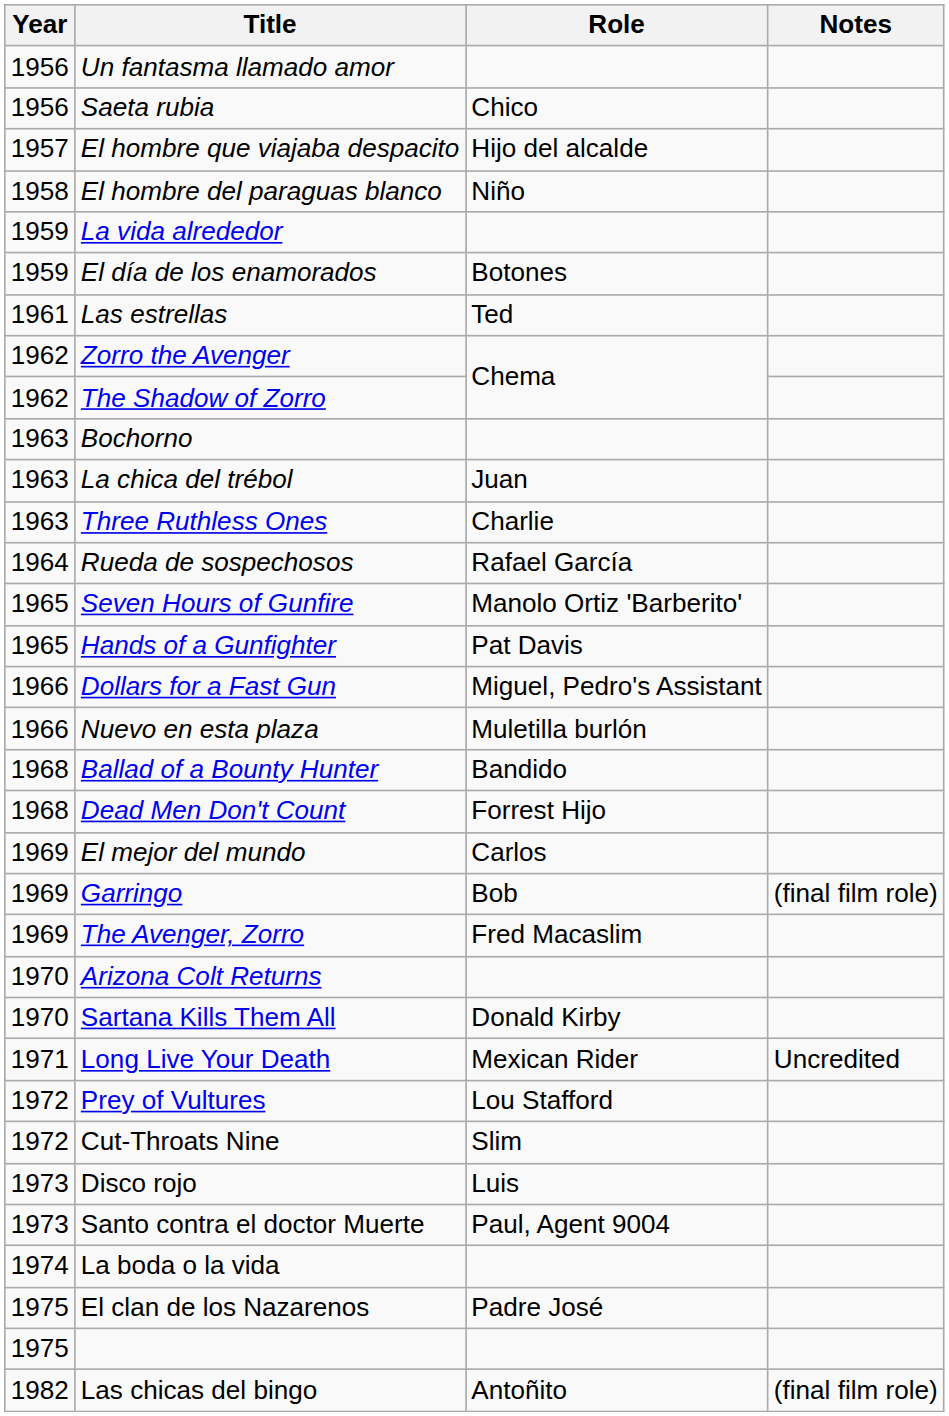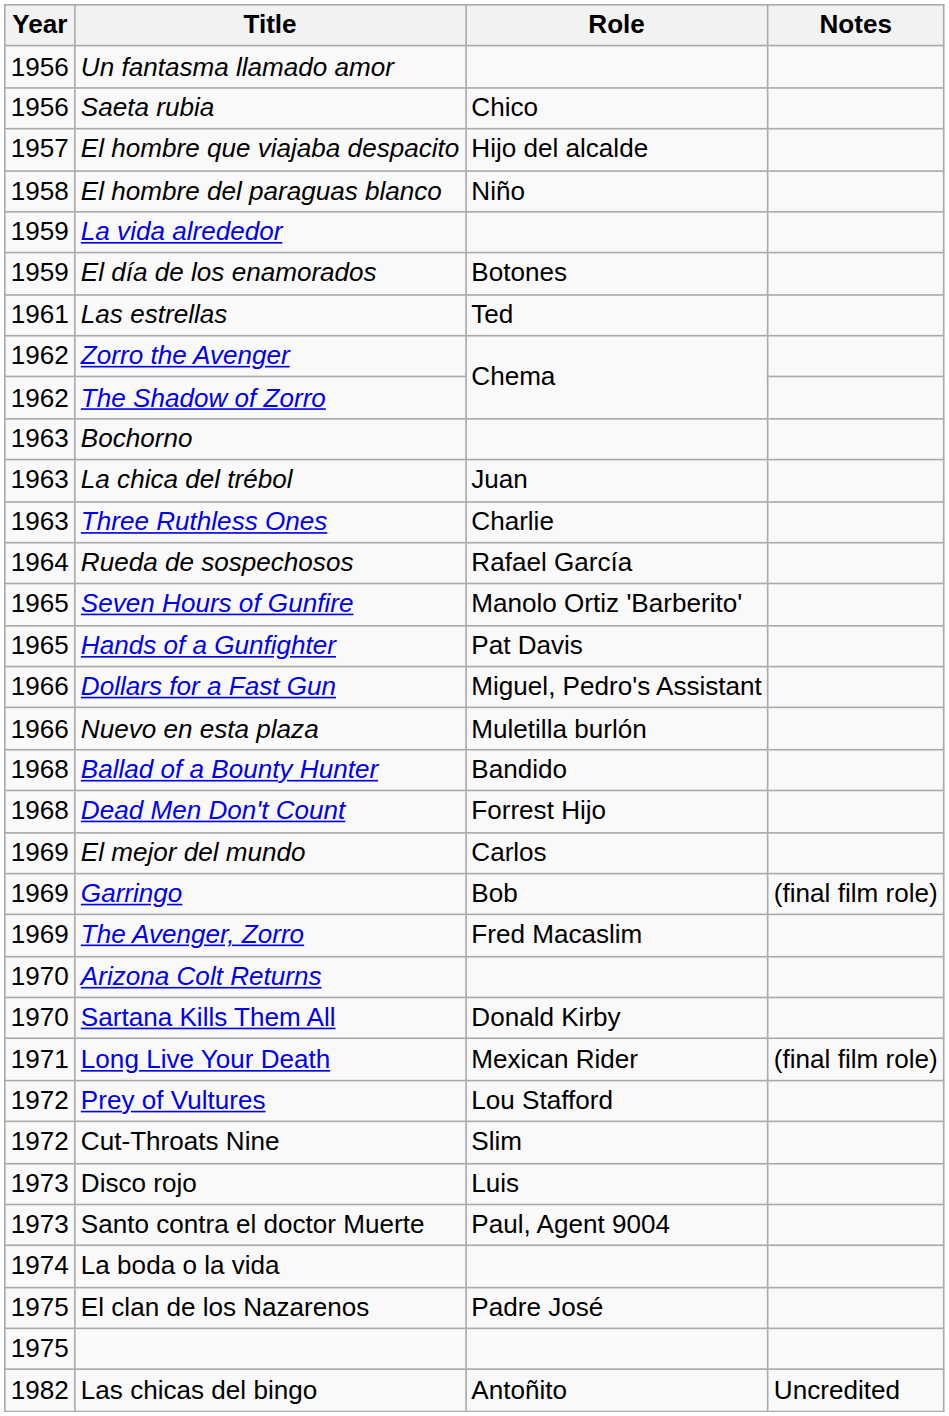 <table class="wikitable">
 <tr>
 <th>Year</th>
 <th>Title</th>
 <th>Role</th>
 <th>Notes</th>
 </tr>
 <tr>
 <td>1956</td>
 <td><em>Un fantasma llamado amor</em></td>
 <td></td>
 <td></td>
 </tr>
 <tr>
 <td>1956</td>
 <td><em>Saeta rubia</em></td>
 <td>Chico</td>
 <td></td>
 </tr>
 <tr>
 <td>1957</td>
 <td><em>El hombre que viajaba despacito</em></td>
 <td>Hijo del alcalde</td>
 <td></td>
 </tr>
 <tr>
 <td>1958</td>
 <td><em>El hombre del paraguas blanco</em></td>
 <td>Niño</td>
 <td></td>
 </tr>
 <tr>
 <td>1959</td>
 <td><em><a href='#'>La vida alrededor</a></em></td>
 <td></td>
 <td></td>
 </tr>
 <tr>
 <td>1959</td>
 <td><em>El día de los enamorados</em></td>
 <td>Botones</td>
 <td></td>
 </tr>
 <tr>
 <td>1961</td>
 <td><em>Las estrellas</em></td>
 <td>Ted</td>
 <td></td>
 </tr>
 <tr>
 <td>1962</td>
 <td><em><a href='#'>Zorro the Avenger</a></em></td>
 <td rowspan="2">Chema</td>
 <td></td>
 </tr>
 <tr>
 <td>1962</td>
 <td><em><a href='#'>The Shadow of Zorro</a></em></td>
 <td></td>
 </tr>
 <tr>
 <td>1963</td>
 <td><em>Bochorno</em></td>
 <td></td>
 <td></td>
 </tr>
 <tr>
 <td>1963</td>
 <td><em>La chica del trébol</em></td>
 <td>Juan</td>
 <td></td>
 </tr>
 <tr>
 <td>1963</td>
 <td><em><a href='#'>Three Ruthless Ones</a></em></td>
 <td>Charlie</td>
 <td></td>
 </tr>
 <tr>
 <td>1964</td>
 <td><em>Rueda de sospechosos</em></td>
 <td>Rafael García</td>
 <td></td>
 </tr>
 <tr>
 <td>1965</td>
 <td><em><a href='#'>Seven Hours of Gunfire</a></em></td>
 <td>Manolo Ortiz 'Barberito'</td>
 <td></td>
 </tr>
 <tr>
 <td>1965</td>
 <td><em><a href='#'>Hands of a Gunfighter</a></em></td>
 <td>Pat Davis</td>
 <td></td>
 </tr>
 <tr>
 <td>1966</td>
 <td><em><a href='#'>Dollars for a Fast Gun</a></em></td>
 <td>Miguel, Pedro's Assistant</td>
 <td></td>
 </tr>
 <tr>
 <td>1966</td>
 <td><em>Nuevo en esta plaza</em></td>
 <td>Muletilla burlón</td>
 <td></td>
 </tr>
 <tr>
 <td>1968</td>
 <td><em><a href='#'>Ballad of a Bounty Hunter</a></em></td>
 <td>Bandido</td>
 <td></td>
 </tr>
 <tr>
 <td>1968</td>
 <td><em><a href='#'>Dead Men Don't Count</a></em></td>
 <td>Forrest Hijo</td>
 <td></td>
 </tr>
 <tr>
 <td>1969</td>
 <td><em>El mejor del mundo</em></td>
 <td>Carlos</td>
 <td></td>
 </tr>
 <tr>
 <td>1969</td>
 <td><em><a href='#'>Garringo</a></em></td>
 <td>Bob</td>
 <td>(final film role)</td>
 </tr>
 <tr>
 <td>1969</td>
 <td><em><a href='#'>The Avenger, Zorro</a></em></td>
 <td>Fred Macaslim</td>
 <td></td>
 </tr>
 <tr>
 <td>1970</td>
 <td><em><a href='#'>Arizona Colt Returns</a><strong></td>
 <td></td>
 <td></td>
 </tr>
 <tr>
 <td>1970</td>
 <td></em><a href='#'>Sartana Kills Them All</a><em></td>
 <td>Donald Kirby</td>
 <td></td>
 </tr>
 <tr>
 <td>1971</td>
 <td></em><a href='#'>Long Live Your Death</a><em></td>
 <td>Mexican Rider</td>
-<td>Uncredited</td>
+<td>(final film role)</td>
 </tr>
 <tr>
 <td>1972</td>
 <td></em><a href='#'>Prey of Vultures</a><em></td>
 <td>Lou Stafford</td>
 <td></td>
 </tr>
 <tr>
 <td>1972</td>
 <td></em>Cut-Throats Nine<em></td>
 <td>Slim</td>
 <td></td>
 </tr>
 <tr>
 <td>1973</td>
 <td></em>Disco rojo<em></td>
 <td>Luis</td>
 <td></td>
 </tr>
 <tr>
 <td>1973</td>
 <td></em>Santo contra el doctor Muerte<em></td>
 <td>Paul, Agent 9004</td>
 <td></td>
 </tr>
 <tr>
 <td>1974</td>
 <td></em>La boda o la vida<em></td>
 <td></td>
 <td></td>
 </tr>
 <tr>
 <td>1975</td>
 <td></em>El clan de los Nazarenos<em></td>
 <td>Padre José</td>
 <td></td>
 </tr>
 <tr>
 <td>1975</td>
 <td></td>
 <td></td>
 </tr>
 <tr>
 <td>1982</td>
 <td></em>Las chicas del bingo<em></td>
 <td>Antoñito</td>
-<td>(final film role)</td>
+<td>Uncredited</td>
 </tr>
 </table>
